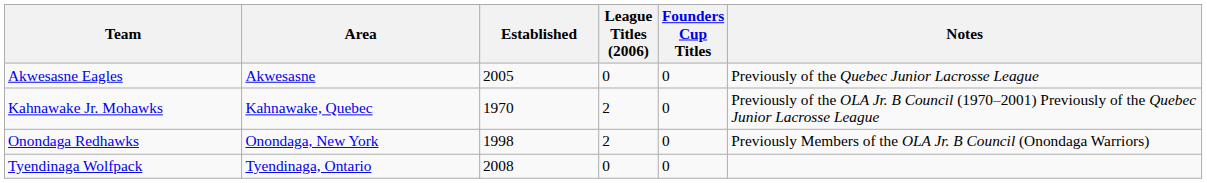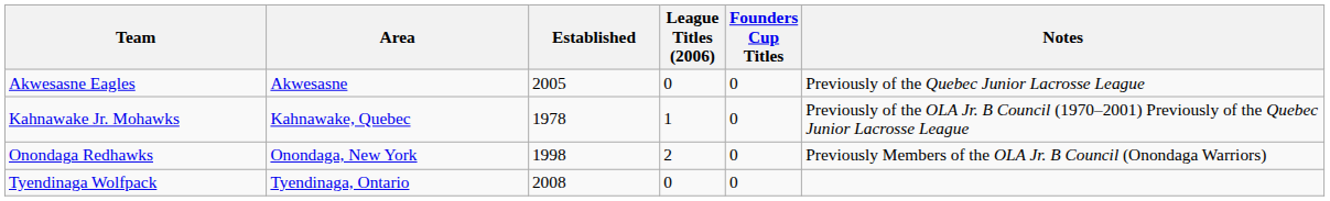 <table class="wikitable sortable">
 <tr>
 <th bgcolor="#DDDDFF" width="20%">Team</th>
 <th bgcolor="#DDDDFF" width="20%">Area</th>
 <th bgcolor="#DDDDFF" width="10%">Established</th>
 <th bgcolor="#DDDDFF" width="5%">League Titles (2006)</th>
 <th bgcolor="#DDDDFF" width="5%"><a href='#'>Founders Cup</a> Titles</th>
 <th bgcolor="#DDDDFF" width="40%" class="unsortable">Notes</th>
 </tr>
 <tr>
 <td><a href='#'>Akwesasne Eagles</a></td>
 <td><a href='#'>Akwesasne</a></td>
 <td>2005</td>
 <td>0</td>
 <td>0</td>
 <td>Previously of the <em>Quebec Junior Lacrosse League</em></td>
 </tr>
 <tr>
 <td><a href='#'>Kahnawake Jr. Mohawks</a></td>
 <td><a href='#'>Kahnawake, Quebec</a></td>
-<td>1970</td>
-<td>2</td>
+<td>1978</td>
+<td>1</td>
 <td>0</td>
 <td>Previously of the <em>OLA Jr. B Council</em> (1970–2001) Previously of the <em>Quebec Junior Lacrosse League</em></td>
 </tr>
 <tr>
 <td><a href='#'>Onondaga Redhawks</a></td>
 <td><a href='#'>Onondaga, New York</a></td>
 <td>1998</td>
 <td>2</td>
 <td>0</td>
 <td>Previously Members of the <em>OLA Jr. B Council</em> (Onondaga Warriors)</td>
 </tr>
 <tr>
 <td><a href='#'>Tyendinaga Wolfpack</a></td>
 <td><a href='#'>Tyendinaga, Ontario</a></td>
 <td>2008</td>
 <td>0</td>
 <td>0</td>
 <td></td>
 </tr>
 </table>
